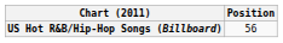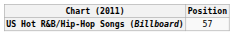 <table class="wikitable plainrowheaders" style="text-align:center">
 <tr>
 <th scope="col">Chart (2011)</th>
 <th scope="col">Position</th>
 </tr>
 <tr>
 <th scope="row">US Hot R&B/Hip-Hop Songs (<em>Billboard</em>)</th>
-<td>56</td>
+<td>57</td>
 </tr>
 </table>
